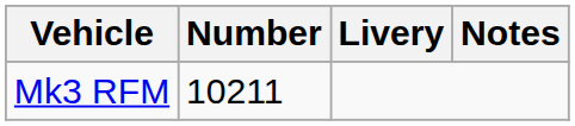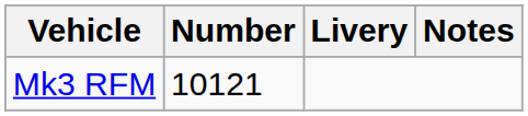 <table class="wikitable">
 <tr>
 <th>Vehicle</th>
 <th>Number</th>
 <th>Livery</th>
 <th>Notes</th>
 </tr>
 <tr>
 <td><a href='#'>Mk3 RFM</a></td>
-<td>10211</td>
+<td>10121</td>
 </tr>
 </table>
